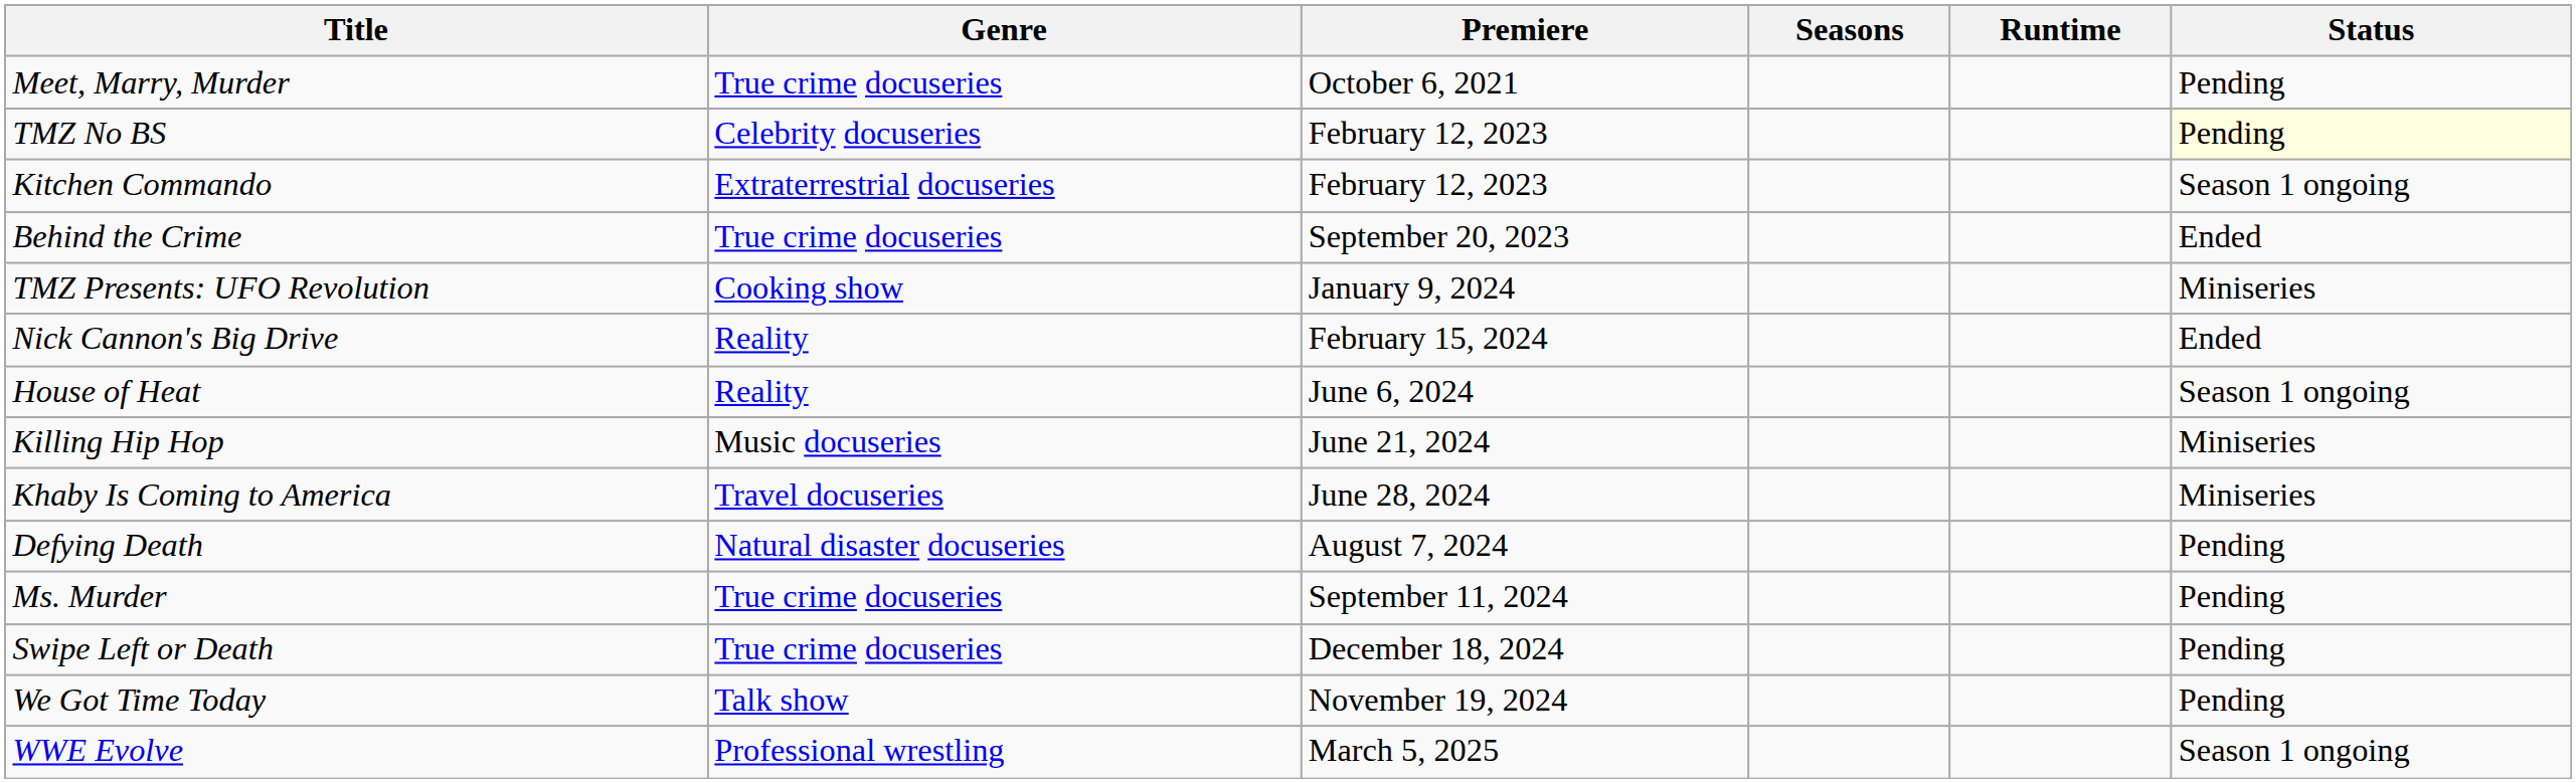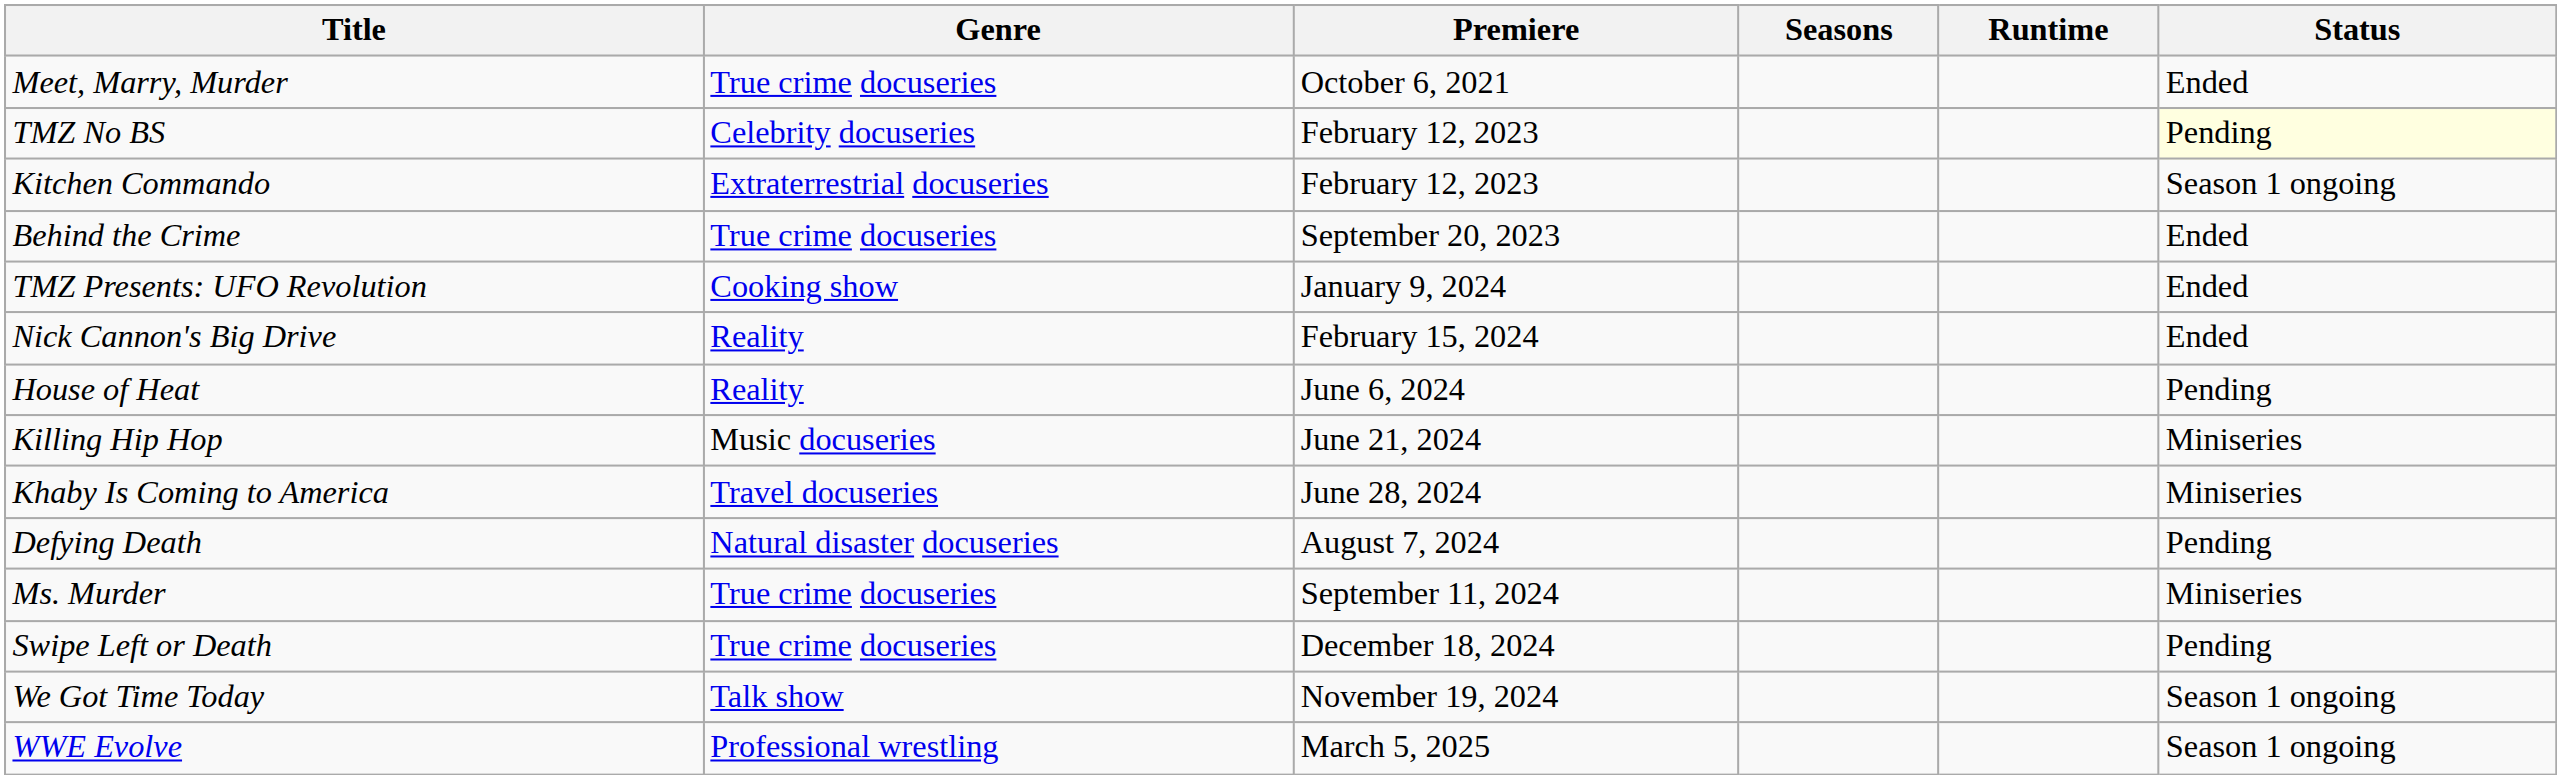 <table class="wikitable sortable" style="width:100%;">
 <tr>
 <th>Title</th>
 <th>Genre</th>
 <th>Premiere</th>
 <th>Seasons</th>
 <th>Runtime</th>
 <th>Status</th>
 </tr>
 <tr>
 <td><em>Meet, Marry, Murder</em></td>
 <td><a href='#'>True crime</a> <a href='#'>docuseries</a></td>
 <td>October 6, 2021</td>
 <td></td>
 <td></td>
-<td>Pending</td>
+<td>Ended</td>
 </tr>
 <tr>
 <td><em>TMZ No BS</em></td>
 <td><a href='#'>Celebrity</a> <a href='#'>docuseries</a></td>
 <td>February 12, 2023</td>
 <td></td>
 <td></td>
 <td style="background: lightyellow;">Pending</td>
 </tr>
 <tr>
 <td><em>Kitchen Commando</em></td>
 <td><a href='#'>Extraterrestrial</a> <a href='#'>docuseries</a></td>
 <td>February 12, 2023</td>
 <td></td>
 <td></td>
 <td>Season 1 ongoing</td>
 </tr>
 <tr>
 <td><em>Behind the Crime</em></td>
 <td><a href='#'>True crime</a> <a href='#'>docuseries</a></td>
 <td>September 20, 2023</td>
 <td></td>
 <td></td>
 <td>Ended</td>
 </tr>
 <tr>
 <td><em>TMZ Presents: UFO Revolution</em></td>
 <td><a href='#'>Cooking show</a></td>
 <td>January 9, 2024</td>
 <td></td>
 <td></td>
-<td>Miniseries</td>
+<td>Ended</td>
 </tr>
 <tr>
 <td><em>Nick Cannon's Big Drive</em></td>
 <td><a href='#'>Reality</a></td>
 <td>February 15, 2024</td>
 <td></td>
 <td></td>
 <td>Ended</td>
 </tr>
 <tr>
 <td><em>House of Heat</em></td>
 <td><a href='#'>Reality</a></td>
 <td>June 6, 2024</td>
 <td></td>
 <td></td>
-<td>Season 1 ongoing</td>
+<td>Pending</td>
 </tr>
 <tr>
 <td><em>Killing Hip Hop</em></td>
 <td>Music <a href='#'>docuseries</a></td>
 <td>June 21, 2024</td>
 <td></td>
 <td></td>
 <td>Miniseries</td>
 </tr>
 <tr>
 <td><em>Khaby Is Coming to America</em></td>
 <td><a href='#'>Travel docuseries</a></td>
 <td>June 28, 2024</td>
 <td></td>
 <td></td>
 <td>Miniseries</td>
 </tr>
 <tr>
 <td><em>Defying Death</em></td>
 <td><a href='#'>Natural disaster</a> <a href='#'>docuseries</a></td>
 <td>August 7, 2024</td>
 <td></td>
 <td></td>
 <td>Pending</td>
 </tr>
 <tr>
 <td><em>Ms. Murder</em></td>
 <td><a href='#'>True crime</a> <a href='#'>docuseries</a></td>
 <td>September 11, 2024</td>
 <td></td>
 <td></td>
-<td>Pending</td>
+<td>Miniseries</td>
 </tr>
 <tr>
 <td><em>Swipe Left or Death</em></td>
 <td><a href='#'>True crime</a> <a href='#'>docuseries</a></td>
 <td>December 18, 2024</td>
 <td></td>
 <td></td>
 <td>Pending</td>
 </tr>
 <tr>
 <td><em>We Got Time Today</em></td>
 <td><a href='#'>Talk show</a></td>
 <td>November 19, 2024</td>
 <td></td>
 <td></td>
-<td>Pending</td>
+<td>Season 1 ongoing</td>
 </tr>
 <tr>
 <td><em><a href='#'>WWE Evolve</a></em></td>
 <td><a href='#'>Professional wrestling</a></td>
 <td>March 5, 2025</td>
 <td></td>
 <td></td>
 <td>Season 1 ongoing</td>
 </tr>
 </table>
